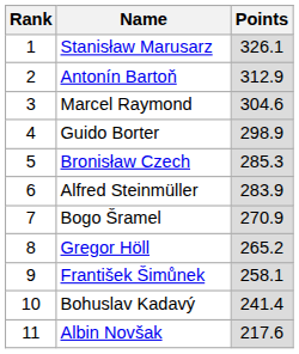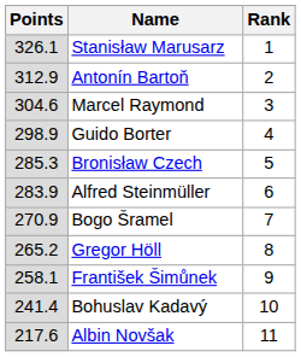 <table class="wikitable sortable" style="background:#fff; font-size:86%; width:18%; line-height:16px; border:grey solid 1px; border-collapse:collapse;">
 <tr>
+<th width="42">Points</th>
+<th width="165">Name</th>
 <th width="30">Rank</th>
-<th width="165">Name</th>
-<th width="42">Points</th>
 </tr>
 <tr>
+<td align=center bgcolor=#DCDCDC>326.1</td>
+<td> <a href='#'>Stanisław Marusarz</a></td>
 <td align=center>1</td>
-<td> <a href='#'>Stanisław Marusarz</a></td>
-<td align=center bgcolor=#DCDCDC>326.1</td>
 </tr>
 <tr>
+<td align=center bgcolor=#DCDCDC>312.9</td>
+<td> <a href='#'>Antonín Bartoň</a></td>
 <td align=center>2</td>
-<td> <a href='#'>Antonín Bartoň</a></td>
-<td align=center bgcolor=#DCDCDC>312.9</td>
 </tr>
 <tr>
+<td align=center bgcolor=#DCDCDC>304.6</td>
+<td> Marcel Raymond</td>
 <td align=center>3</td>
-<td> Marcel Raymond</td>
-<td align=center bgcolor=#DCDCDC>304.6</td>
 </tr>
 <tr>
+<td align=center bgcolor=#DCDCDC>298.9</td>
+<td> Guido Borter</td>
 <td align=center>4</td>
-<td> Guido Borter</td>
-<td align=center bgcolor=#DCDCDC>298.9</td>
 </tr>
 <tr>
+<td align=center bgcolor=#DCDCDC>285.3</td>
+<td> <a href='#'>Bronisław Czech</a></td>
 <td align=center>5</td>
-<td> <a href='#'>Bronisław Czech</a></td>
-<td align=center bgcolor=#DCDCDC>285.3</td>
 </tr>
 <tr>
+<td align=center bgcolor=#DCDCDC>283.9</td>
+<td> Alfred Steinmüller</td>
 <td align=center>6</td>
-<td> Alfred Steinmüller</td>
-<td align=center bgcolor=#DCDCDC>283.9</td>
 </tr>
 <tr>
+<td align=center bgcolor=#DCDCDC>270.9</td>
+<td> Bogo Šramel</td>
 <td align=center>7</td>
-<td> Bogo Šramel</td>
-<td align=center bgcolor=#DCDCDC>270.9</td>
 </tr>
 <tr>
+<td align=center bgcolor=#DCDCDC>265.2</td>
+<td> <a href='#'>Gregor Höll</a></td>
 <td align=center>8</td>
-<td> <a href='#'>Gregor Höll</a></td>
-<td align=center bgcolor=#DCDCDC>265.2</td>
 </tr>
 <tr>
+<td align=center bgcolor=#DCDCDC>258.1</td>
+<td> <a href='#'>František Šimůnek</a></td>
 <td align=center>9</td>
-<td> <a href='#'>František Šimůnek</a></td>
-<td align=center bgcolor=#DCDCDC>258.1</td>
 </tr>
 <tr>
+<td align=center bgcolor=#DCDCDC>241.4</td>
+<td> Bohuslav Kadavý</td>
 <td align=center>10</td>
-<td> Bohuslav Kadavý</td>
-<td align=center bgcolor=#DCDCDC>241.4</td>
 </tr>
 <tr>
+<td align=center bgcolor=#DCDCDC>217.6</td>
+<td> <a href='#'>Albin Novšak</a></td>
 <td align=center>11</td>
-<td> <a href='#'>Albin Novšak</a></td>
-<td align=center bgcolor=#DCDCDC>217.6</td>
 </tr>
 </table>
